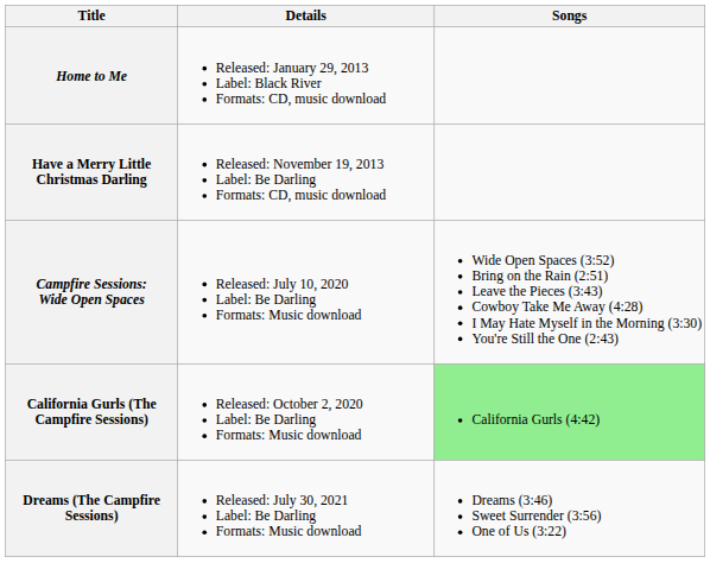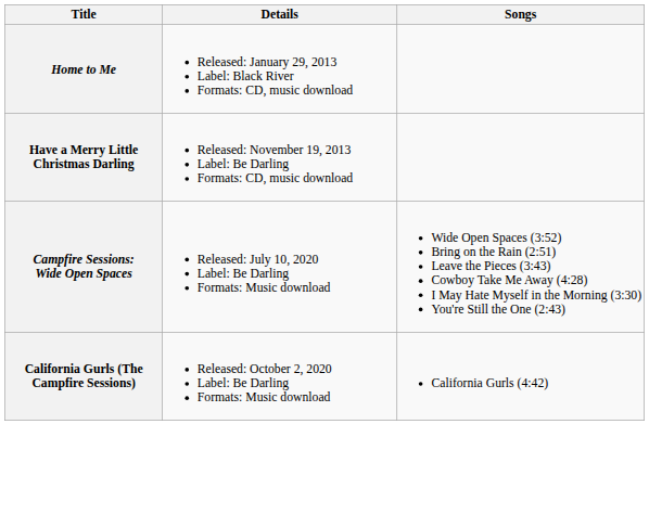 <table class="wikitable plainrowheaders" style="text-align:left;">
 <tr>
 <th style="width:12em;">Title</th>
 <th style="width:18em;">Details</th>
 <th>Songs</th>
 </tr>
 <tr>
 <th scope="row"><strong><em>Home to Me<em><strong></th>
 <td><br><ul><li>Released: January 29, 2013</li><li>Label: Black River</li><li>Formats: CD, music download</li></ul></td>
 <td></td>
 </tr>
 <tr>
 <th scope="row"></em></strong>Have a Merry Little Christmas Darling</em></strong></th>
 <td><br><ul><li>Released: November 19, 2013</li><li>Label: Be Darling</li><li>Formats: CD, music download</li></ul></td>
 <td></td>
 </tr>
 <tr>
 <th scope="row"><strong><em>Campfire Sessions:<br>Wide Open Spaces<em><strong></th>
 <td><br><ul><li>Released: July 10, 2020</li><li>Label: Be Darling</li><li>Formats: Music download</li></ul></td>
 <td><br><ul><li>Wide Open Spaces (3:52)</li><li>Bring on the Rain (2:51)</li><li>Leave the Pieces (3:43)</li><li>Cowboy Take Me Away (4:28)</li><li>I May Hate Myself in the Morning (3:30)</li><li>You're Still the One (2:43)</li></ul></td>
 </tr>
 <tr>
 <th></em>California Gurls (The Campfire Sessions)<em></th>
 <td><br><ul><li>Released: October 2, 2020</li><li>Label: Be Darling</li><li>Formats: Music download</li></ul></td>
-<td style="background: lightgreen;"><br><ul><li>California Gurls (4:42)</li></ul></td>
-</tr>
-<tr>
-<th></em>Dreams (The Campfire Sessions)<em></th>
-<td><br><ul><li>Released: July 30, 2021</li><li>Label: Be Darling</li><li>Formats: Music download</li></ul></td>
-<td><br><ul><li>Dreams (3:46)</li><li>Sweet Surrender (3:56)</li><li>One of Us (3:22)</li></ul></td>
+<td><br><ul><li>California Gurls (4:42)</li></ul></td>
 </tr>
 </table>
